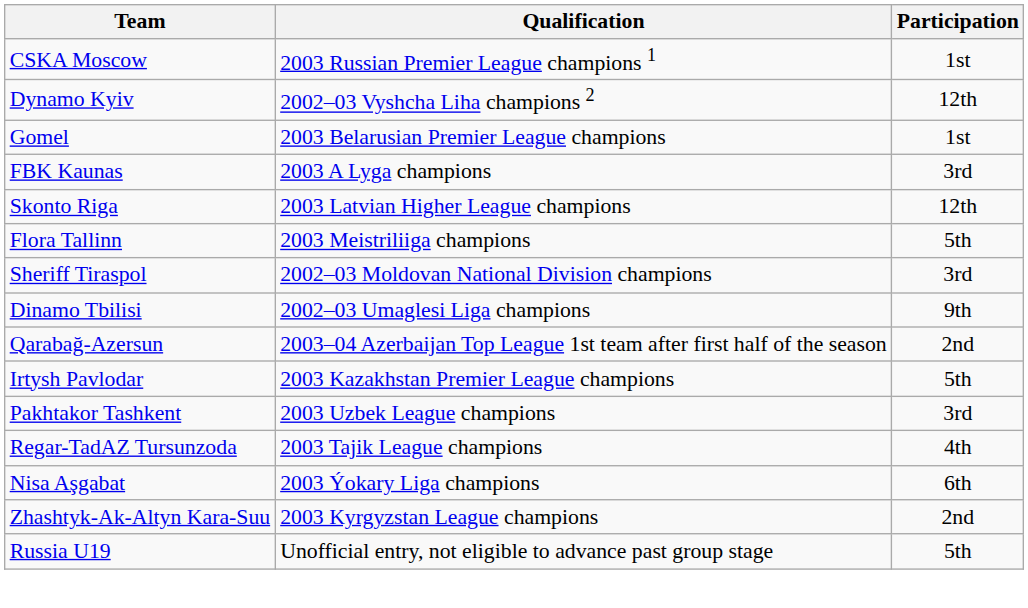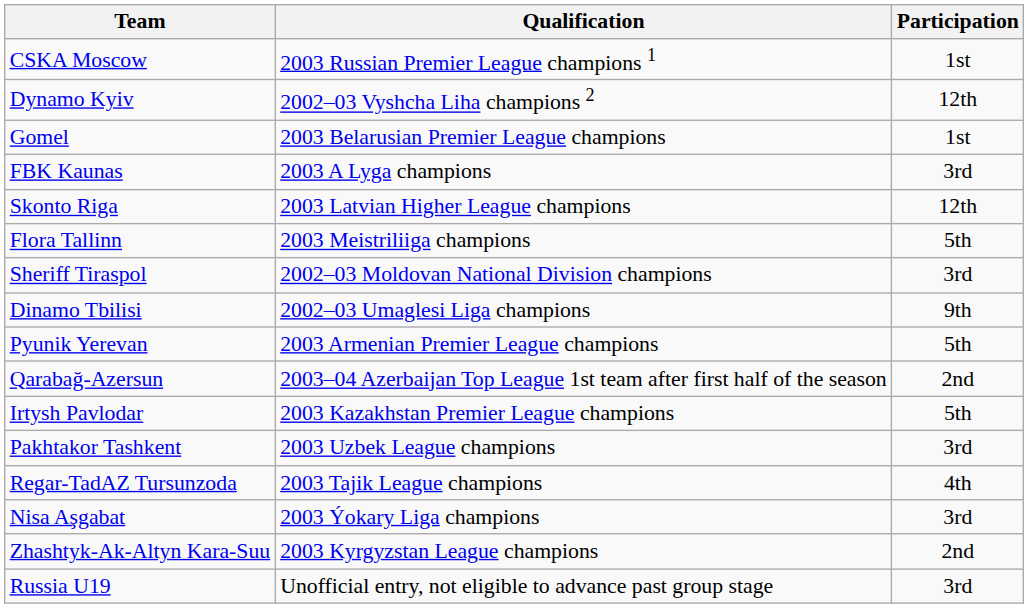 <table class="wikitable">
 <tr>
 <th>Team</th>
 <th>Qualification</th>
 <th>Participation</th>
 </tr>
 <tr>
 <td> <a href='#'>CSKA Moscow</a></td>
 <td><a href='#'>2003 Russian Premier League</a> champions <sup>1</sup></td>
 <td align=center>1st</td>
 </tr>
 <tr>
 <td> <a href='#'>Dynamo Kyiv</a></td>
 <td><a href='#'>2002–03 Vyshcha Liha</a> champions <sup>2</sup></td>
 <td align=center>12th</td>
 </tr>
 <tr>
 <td> <a href='#'>Gomel</a></td>
 <td><a href='#'>2003 Belarusian Premier League</a> champions</td>
 <td align=center>1st</td>
 </tr>
 <tr>
 <td> <a href='#'>FBK Kaunas</a></td>
 <td><a href='#'>2003 A Lyga</a> champions</td>
 <td align=center>3rd</td>
 </tr>
 <tr>
 <td> <a href='#'>Skonto Riga</a></td>
 <td><a href='#'>2003 Latvian Higher League</a> champions</td>
 <td align=center>12th</td>
 </tr>
 <tr>
 <td> <a href='#'>Flora Tallinn</a></td>
 <td><a href='#'>2003 Meistriliiga</a> champions</td>
 <td align=center>5th</td>
 </tr>
 <tr>
 <td> <a href='#'>Sheriff Tiraspol</a></td>
 <td><a href='#'>2002–03 Moldovan National Division</a> champions</td>
 <td align=center>3rd</td>
 </tr>
 <tr>
 <td> <a href='#'>Dinamo Tbilisi</a></td>
 <td><a href='#'>2002–03 Umaglesi Liga</a> champions</td>
 <td align=center>9th</td>
 </tr>
 <tr>
+<td> <a href='#'>Pyunik Yerevan</a></td>
+<td><a href='#'>2003 Armenian Premier League</a> champions</td>
+<td align=center>5th</td>
+</tr>
+<tr>
 <td> <a href='#'>Qarabağ-Azersun</a></td>
 <td><a href='#'>2003–04 Azerbaijan Top League</a> 1st team after first half of the season</td>
 <td align=center>2nd</td>
 </tr>
 <tr>
 <td> <a href='#'>Irtysh Pavlodar</a></td>
 <td><a href='#'>2003 Kazakhstan Premier League</a> champions</td>
 <td align=center>5th</td>
 </tr>
 <tr>
 <td> <a href='#'>Pakhtakor Tashkent</a></td>
 <td><a href='#'>2003 Uzbek League</a> champions</td>
 <td align=center>3rd</td>
 </tr>
 <tr>
 <td> <a href='#'>Regar-TadAZ Tursunzoda</a></td>
 <td><a href='#'>2003 Tajik League</a> champions</td>
 <td align=center>4th</td>
 </tr>
 <tr>
 <td> <a href='#'>Nisa Aşgabat</a></td>
 <td><a href='#'>2003 Ýokary Liga</a> champions</td>
-<td align=center>6th</td>
+<td align=center>3rd</td>
 </tr>
 <tr>
 <td> <a href='#'>Zhashtyk-Ak-Altyn Kara-Suu</a></td>
 <td><a href='#'>2003 Kyrgyzstan League</a> champions</td>
 <td align=center>2nd</td>
 </tr>
 <tr>
 <td> <a href='#'>Russia U19</a></td>
 <td>Unofficial entry, not eligible to advance past group stage</td>
-<td align=center>5th</td>
+<td align=center>3rd</td>
 </tr>
 </table>
